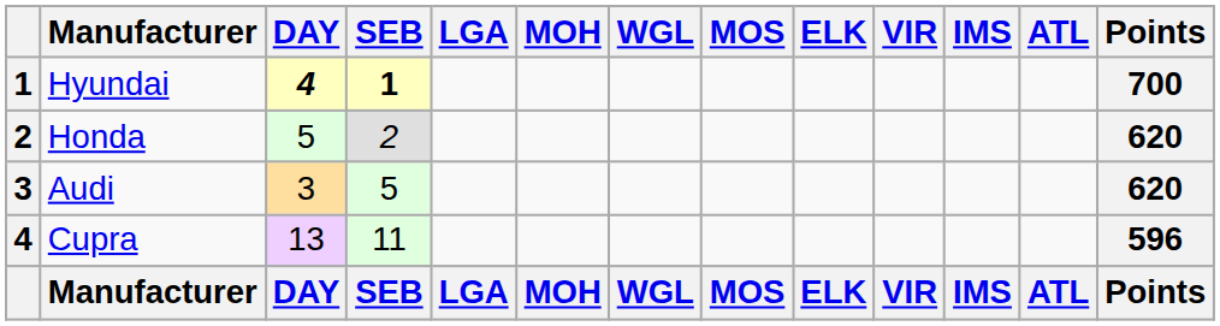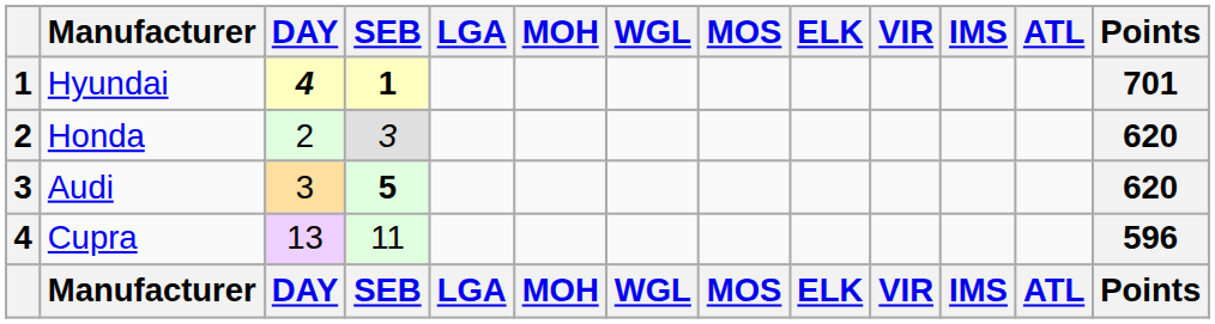 <table class="wikitable" style="font-size:85%; text-align:center;">
 <tr>
 <th></th>
 <th>Manufacturer</th>
 <th><a href='#'>DAY</a></th>
 <th><a href='#'>SEB</a></th>
 <th><a href='#'>LGA</a></th>
 <th><a href='#'>MOH</a></th>
 <th><a href='#'>WGL</a></th>
 <th><a href='#'>MOS</a></th>
 <th><a href='#'>ELK</a></th>
 <th><a href='#'>VIR</a></th>
 <th><a href='#'>IMS</a></th>
 <th><a href='#'>ATL</a></th>
 <th>Points</th>
 </tr>
 <tr>
 <th>1</th>
 <td align=left> <a href='#'>Hyundai</a></td>
 <td style="background:#ffffbf"><strong><em>4</em></strong></td>
 <td style="background:#ffffbf"><strong>1</strong></td>
 <td style="background:#"></td>
 <td style="background:#"></td>
 <td style="background:#"></td>
 <td style="background:#"></td>
 <td style="background:#"></td>
 <td style="background:#"></td>
 <td style="background:#"></td>
 <td style="background:#"></td>
-<th>700</th>
+<th>701</th>
 </tr>
 <tr>
 <th>2</th>
 <td align=left> <a href='#'>Honda</a></td>
-<td style="background:#dfffdf">5</td>
-<td style="background:#dfdfdf"><em>2</em></td>
+<td style="background:#dfffdf">2</td>
+<td style="background:#dfdfdf"><em>3</em></td>
 <td style="background:#"></td>
 <td style="background:#"></td>
 <td style="background:#"></td>
 <td style="background:#"></td>
 <td style="background:#"></td>
 <td style="background:#"></td>
 <td style="background:#"></td>
 <td style="background:#"></td>
 <th>620</th>
 </tr>
 <tr>
 <th>3</th>
 <td align=left> <a href='#'>Audi</a></td>
 <td style="background:#ffdf9f">3</td>
-<td style="background:#dfffdf">5</td>
+<td style="background:#dfffdf"><strong>5</strong></td>
 <td style="background:#"></td>
 <td style="background:#"></td>
 <td style="background:#"></td>
 <td style="background:#"></td>
 <td style="background:#"></td>
 <td style="background:#"></td>
 <td style="background:#"></td>
 <td style="background:#"></td>
 <th>620</th>
 </tr>
 <tr>
 <th>4</th>
 <td align=left> <a href='#'>Cupra</a></td>
 <td style="background:#efcfff">13</td>
 <td style="background:#dfffdf">11</td>
 <td style="background:#"></td>
 <td style="background:#"></td>
 <td style="background:#"></td>
 <td style="background:#"></td>
 <td style="background:#"></td>
 <td style="background:#"></td>
 <td style="background:#"></td>
 <td style="background:#"></td>
 <th>596</th>
 </tr>
 <tr>
 <th></th>
 <th>Manufacturer</th>
 <th><a href='#'>DAY</a></th>
 <th><a href='#'>SEB</a></th>
 <th><a href='#'>LGA</a></th>
 <th><a href='#'>MOH</a></th>
 <th><a href='#'>WGL</a></th>
 <th><a href='#'>MOS</a></th>
 <th><a href='#'>ELK</a></th>
 <th><a href='#'>VIR</a></th>
 <th><a href='#'>IMS</a></th>
 <th><a href='#'>ATL</a></th>
 <th>Points</th>
 </tr>
 </table>
